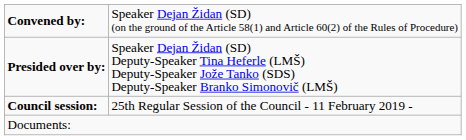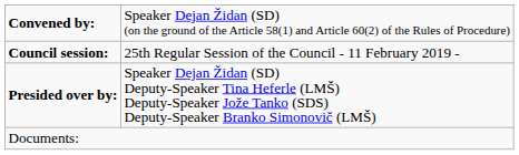 <table class="wikitable" style="line-height:16px;">
 <tr>
 <td><strong>Convened by:</strong></td>
 <td>Speaker <a href='#'>Dejan Židan</a> (SD)<br><small>(on the ground of the Article 58(1) and Article 60(2) of the Rules of Procedure)</small></td>
 </tr>
 <tr>
+<td><strong>Council session:</strong></td>
+<td>25th Regular Session of the Council - 11 February 2019 -</td>
+</tr>
+<tr>
 <td><strong>Presided over by:</strong></td>
 <td>Speaker <a href='#'>Dejan Židan</a> (SD)<br>Deputy-Speaker <a href='#'>Tina Heferle</a> (LMŠ)<br>Deputy-Speaker <a href='#'>Jože Tanko</a> (SDS)<br>Deputy-Speaker <a href='#'>Branko Simonovič</a> (LMŠ)</td>
-</tr>
-<tr>
-<td><strong>Council session:</strong></td>
-<td>25th Regular Session of the Council - 11 February 2019 -</td>
 </tr>
 <tr>
 <td colspan="2">Documents:</td>
 </tr>
 </table>
